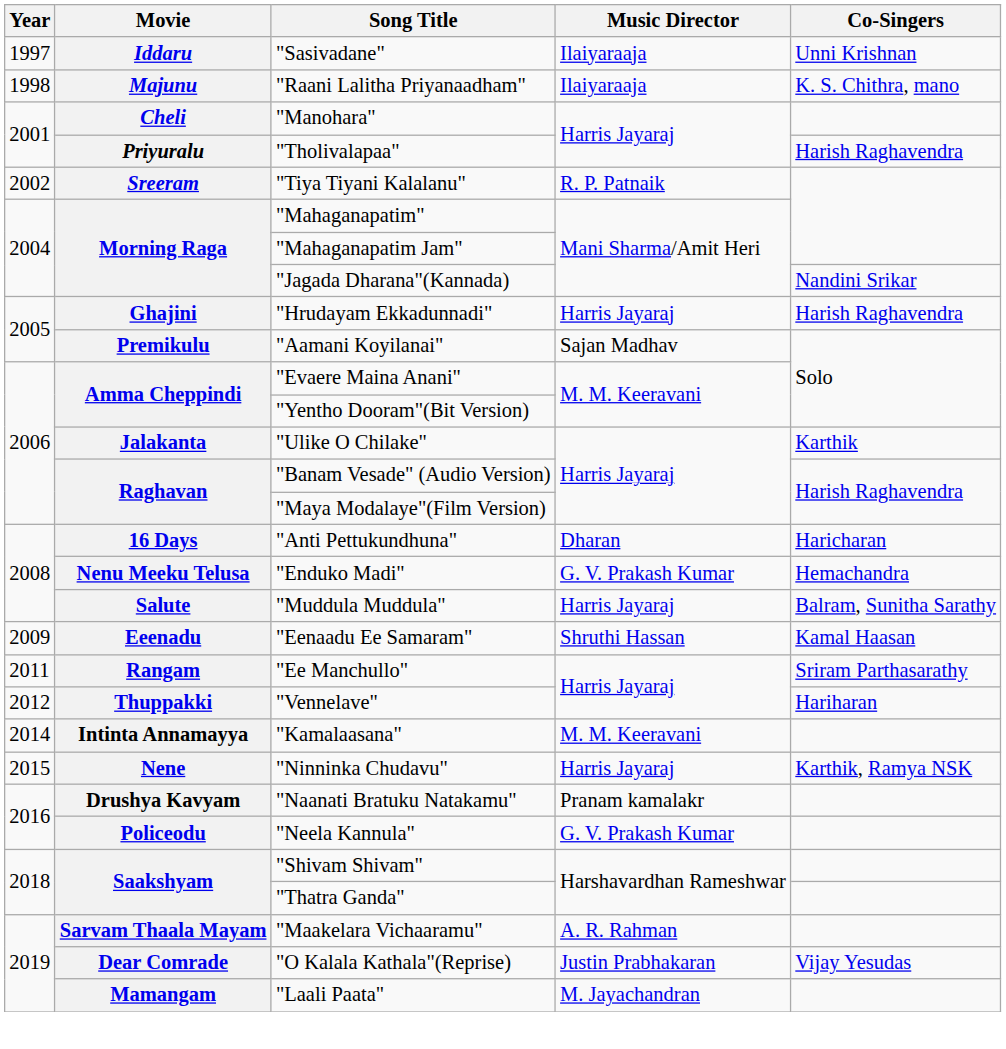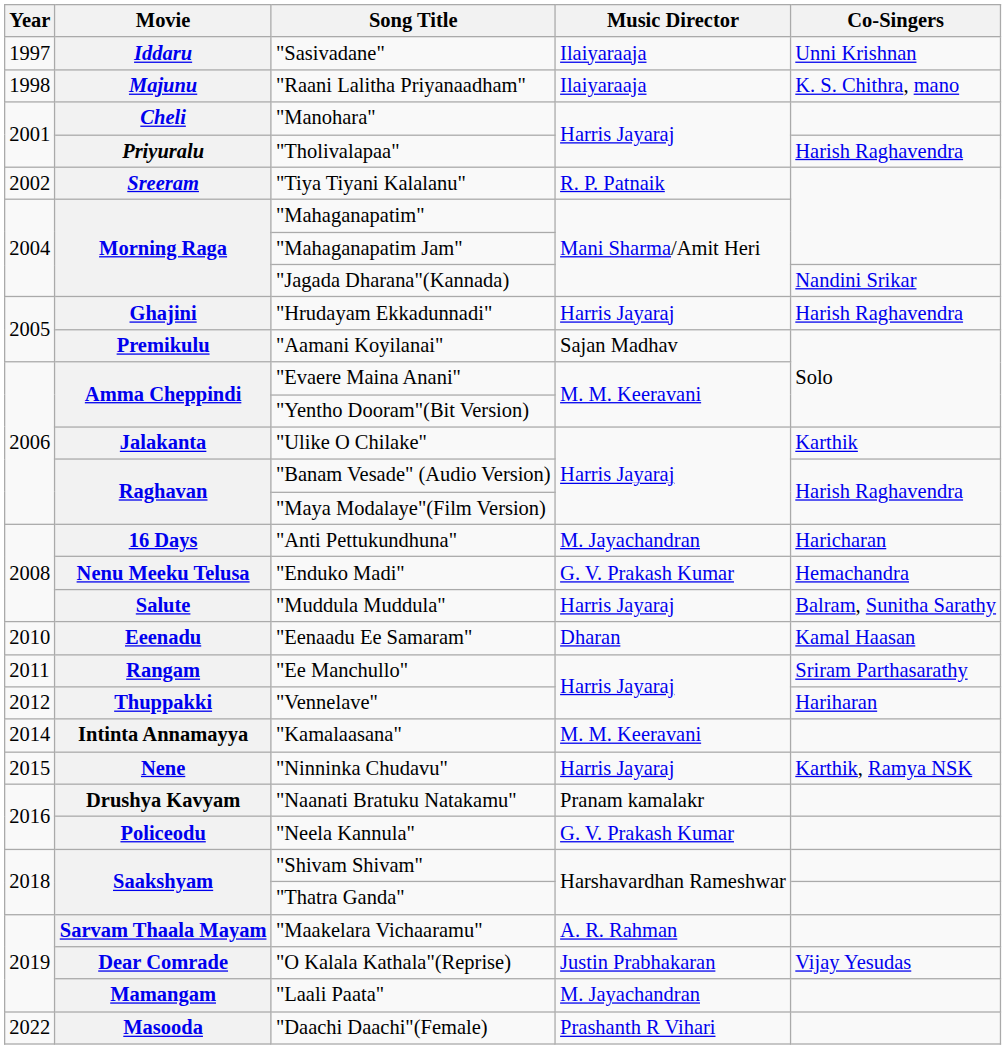 <table class="wikitable">
 <tr>
 <th>Year</th>
 <th>Movie</th>
 <th>Song Title</th>
 <th>Music Director</th>
 <th>Co-Singers</th>
 </tr>
 <tr>
 <td>1997</td>
 <th><strong> <a href='#'><em>Iddaru</em></a></strong></th>
 <td>"Sasivadane"</td>
 <td><a href='#'>Ilaiyaraaja</a></td>
 <td><a href='#'>Unni Krishnan</a></td>
 </tr>
 <tr>
 <td>1998</td>
 <th><strong><em><a href='#'>Majunu</a></em></strong></th>
 <td>"Raani Lalitha Priyanaadham"</td>
 <td><a href='#'>Ilaiyaraaja</a></td>
 <td><a href='#'>K. S. Chithra</a>, <a href='#'>mano</a></td>
 </tr>
 <tr>
 <td rowspan="2">2001</td>
 <th><strong><a href='#'><em>Cheli</em></a></strong></th>
 <td>"Manohara"</td>
 <td rowspan="2"><a href='#'>Harris Jayaraj</a></td>
 <td></td>
 </tr>
 <tr>
 <th><strong><em>Priyuralu</em></strong></th>
 <td>"Tholivalapaa"</td>
 <td><a href='#'>Harish Raghavendra</a></td>
 </tr>
 <tr>
 <td>2002</td>
 <th><strong> <em><a href='#'>Sreeram</a><strong><em></th>
 <td>"Tiya Tiyani Kalalanu"</td>
 <td><a href='#'>R. P. Patnaik</a></td>
 <td rowspan="3"></td>
 </tr>
 <tr>
 <td rowspan="3">2004</td>
 <th rowspan="3"></em></strong><a href='#'>Morning Raga</a><strong><em></th>
 <td>"Mahaganapatim"</td>
 <td rowspan="3"><a href='#'>Mani Sharma</a>/Amit Heri</td>
 </tr>
 <tr>
 <td>"Mahaganapatim Jam"</td>
 </tr>
 <tr>
 <td>"Jagada Dharana"(Kannada)</td>
 <td><a href='#'>Nandini Srikar</a></td>
 </tr>
 <tr>
 <td rowspan="2">2005</td>
 <th></strong> <a href='#'></em>Ghajini<em></a> <strong></th>
 <td>"Hrudayam Ekkadunnadi"</td>
 <td><a href='#'>Harris Jayaraj</a></td>
 <td><a href='#'>Harish Raghavendra</a></td>
 </tr>
 <tr>
 <th></em><a href='#'>Premikulu</a><em></th>
 <td>"Aamani Koyilanai"</td>
 <td>Sajan Madhav</td>
 <td rowspan="3">Solo</td>
 </tr>
 <tr>
 <td rowspan="5">2006</td>
 <th rowspan="2"></strong> </em><a href='#'>Amma Cheppindi</a><em> <strong></th>
 <td>"Evaere Maina Anani"</td>
 <td rowspan="2"><a href='#'>M. M. Keeravani</a></td>
 </tr>
 <tr>
 <td>"Yentho Dooram"(Bit Version)</td>
 </tr>
 <tr>
 <th></strong><a href='#'></em>Jalakanta<em></a><strong></th>
 <td>"Ulike O Chilake"</td>
 <td rowspan="3"><a href='#'>Harris Jayaraj</a></td>
 <td><a href='#'>Karthik</a></td>
 </tr>
 <tr>
 <th rowspan="2"></strong><a href='#'></em>Raghavan<em></a><strong></th>
 <td>"Banam Vesade" (Audio Version)</td>
 <td rowspan="2"><a href='#'>Harish Raghavendra</a></td>
 </tr>
 <tr>
 <td>"Maya Modalaye"(Film Version)</td>
 </tr>
 <tr>
 <td rowspan="3">2008</td>
 <th></strong><a href='#'></em>16 Days<em></a><strong></th>
 <td>"Anti Pettukundhuna"</td>
-<td><a href='#'>Dharan</a></td>
+<td><a href='#'>M. Jayachandran</a></td>
 <td><a href='#'>Haricharan</a></td>
 </tr>
 <tr>
 <th></strong><a href='#'></em>Nenu Meeku Telusa<em></a><strong></th>
 <td>"Enduko Madi"</td>
 <td><a href='#'>G. V. Prakash Kumar</a></td>
 <td><a href='#'>Hemachandra</a></td>
 </tr>
 <tr>
 <th></strong><a href='#'></em>Salute<em></a><strong></th>
 <td>"Muddula Muddula"</td>
 <td><a href='#'>Harris Jayaraj</a></td>
 <td><a href='#'>Balram</a>, <a href='#'>Sunitha Sarathy</a></td>
 </tr>
 <tr>
-<td>2009</td>
+<td>2010</td>
 <th></strong><a href='#'></em>Eeenadu<em></a><strong></th>
 <td>"Eenaadu Ee Samaram"</td>
-<td><a href='#'>Shruthi Hassan</a></td>
+<td><a href='#'>Dharan</a></td>
 <td><a href='#'>Kamal Haasan</a></td>
 </tr>
 <tr>
 <td>2011</td>
 <th></strong><a href='#'></em>Rangam<em></a><strong></th>
 <td>"Ee Manchullo"</td>
 <td rowspan="2"><a href='#'>Harris Jayaraj</a></td>
 <td><a href='#'>Sriram Parthasarathy</a></td>
 </tr>
 <tr>
 <td>2012</td>
 <th></em></strong><a href='#'>Thuppakki</a><strong><em></th>
 <td>"Vennelave"</td>
 <td><a href='#'>Hariharan</a></td>
 </tr>
 <tr>
 <td>2014</td>
 <th></em></strong>Intinta Annamayya<strong><em></th>
 <td>"Kamalaasana"</td>
 <td><a href='#'>M. M. Keeravani</a></td>
 <td></td>
 </tr>
 <tr>
 <td>2015</td>
 <th></strong><a href='#'></em>Nene<em></a><strong></th>
 <td>"Ninninka Chudavu"</td>
 <td><a href='#'>Harris Jayaraj</a></td>
 <td><a href='#'>Karthik</a>, <a href='#'>Ramya NSK</a></td>
 </tr>
 <tr>
 <td rowspan="2">2016</td>
 <th></em></strong>Drushya Kavyam<strong><em></th>
 <td>"Naanati Bratuku Natakamu"</td>
 <td>Pranam kamalakr</td>
 <td></td>
 </tr>
 <tr>
 <th></strong><a href='#'></em>Policeodu<em></a><strong></th>
 <td>"Neela Kannula"</td>
 <td><a href='#'>G. V. Prakash Kumar</a></td>
 <td></td>
 </tr>
 <tr>
 <td rowspan="2">2018</td>
 <th rowspan="2"></em></strong><a href='#'>Saakshyam</a><strong><em></th>
 <td>"Shivam Shivam"</td>
 <td rowspan="2">Harshavardhan Rameshwar</td>
 <td></td>
 </tr>
 <tr>
 <td>"Thatra Ganda"</td>
 <td></td>
 </tr>
 <tr>
 <td rowspan="3">2019</td>
 <th></em><a href='#'>Sarvam Thaala Mayam</a><em></th>
 <td>"Maakelara Vichaaramu"</td>
 <td><a href='#'>A. R. Rahman</a></td>
 <td></td>
 </tr>
 <tr>
 <th></em><a href='#'>Dear Comrade</a><em></th>
 <td>"O Kalala Kathala"(Reprise)</td>
 <td><a href='#'>Justin Prabhakaran</a></td>
 <td><a href='#'>Vijay Yesudas</a></td>
 </tr>
 <tr>
 <th><a href='#'></em>Mamangam<em></a></th>
 <td>"Laali Paata"</td>
 <td><a href='#'>M. Jayachandran</a></td>
 <td></td>
 </tr>
+<tr>
+<td>2022</td>
+<th></em><a href='#'>Masooda</a><em></th>
+<td>"Daachi Daachi"(Female)</td>
+<td><a href='#'>Prashanth R Vihari</a></td>
+<td></td>
+</tr>
 </table>
